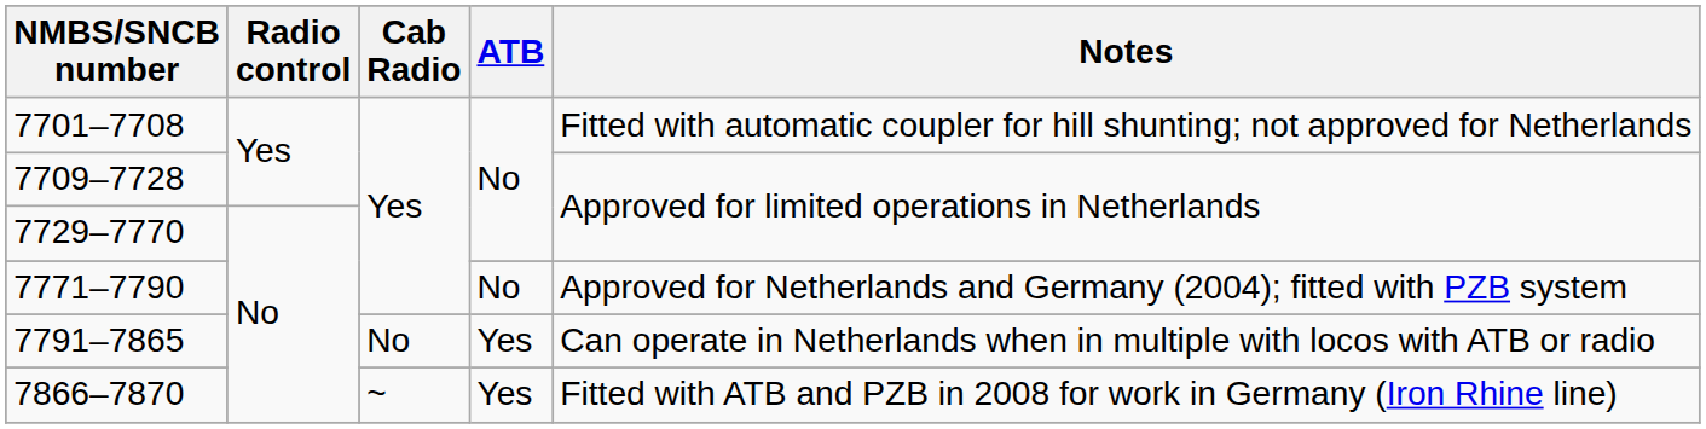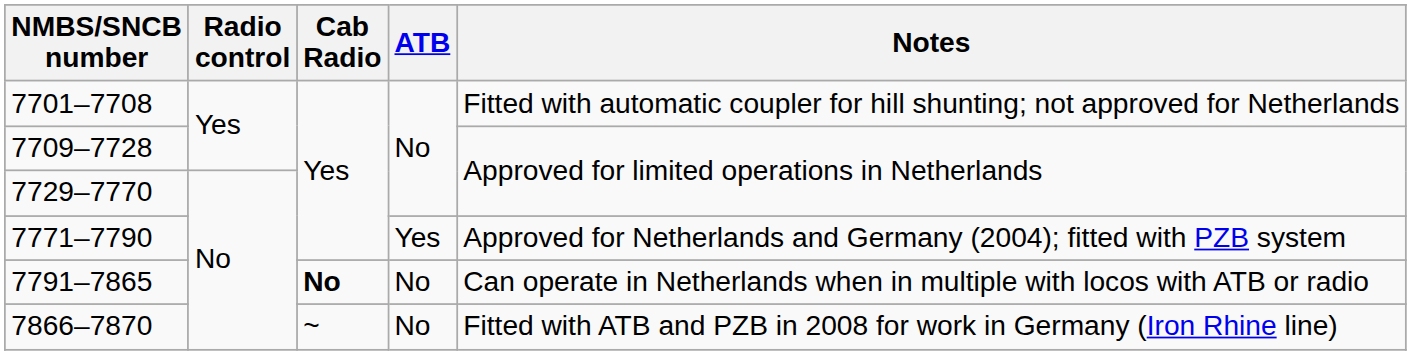 <table class ="wikitable">
 <tr>
 <th>NMBS/SNCB<br>number</th>
 <th>Radio<br>control</th>
 <th>Cab<br>Radio</th>
 <th><a href='#'>ATB</a></th>
 <th>Notes</th>
 </tr>
 <tr>
 <td>7701–7708</td>
 <td rowspan=2>Yes</td>
 <td rowspan=4>Yes</td>
 <td rowspan=3>No</td>
 <td>Fitted with automatic coupler for hill shunting; not approved for Netherlands</td>
 </tr>
 <tr>
 <td>7709–7728</td>
 <td rowspan=2>Approved for limited operations in Netherlands</td>
 </tr>
 <tr>
 <td>7729–7770</td>
 <td rowspan=4>No</td>
 </tr>
 <tr>
 <td>7771–7790</td>
-<td>No</td>
+<td rowspan=1>Yes</td>
 <td>Approved for Netherlands and Germany (2004); fitted with <a href='#'>PZB</a> system</td>
 </tr>
 <tr>
 <td>7791–7865</td>
+<td><strong>No</strong></td>
 <td>No</td>
-<td rowspan=1>Yes</td>
 <td>Can operate in Netherlands when in multiple with locos with ATB or radio</td>
 </tr>
 <tr>
 <td>7866–7870</td>
 <td>~</td>
-<td>Yes</td>
+<td>No</td>
 <td>Fitted with ATB and PZB in 2008 for work in Germany (<a href='#'>Iron Rhine</a> line)</td>
 </tr>
 </table>
